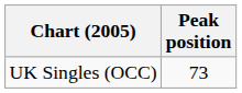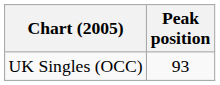 <table class="wikitable">
 <tr>
 <th>Chart (2005)</th>
 <th>Peak<br>position</th>
 </tr>
 <tr>
 <td>UK Singles (OCC)</td>
-<td style="text-align:center;">73</td>
+<td style="text-align:center;">93</td>
 </tr>
 </table>
